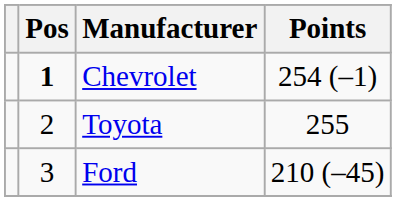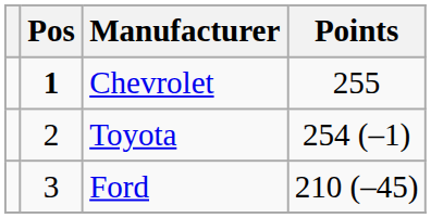 <table class="wikitable" style="font-size: 95%;">
 <tr>
 <th></th>
 <th>Pos</th>
 <th>Manufacturer</th>
 <th>Points</th>
 </tr>
 <tr>
 <td align="left"></td>
 <td style="text-align:center;"><strong>1</strong></td>
 <td><a href='#'>Chevrolet</a></td>
-<td style="text-align:center;">254 (–1)</td>
+<td style="text-align:center;">255</td>
 </tr>
 <tr>
 <td align="left"></td>
 <td style="text-align:center;">2</td>
 <td><a href='#'>Toyota</a></td>
-<td style="text-align:center;">255</td>
+<td style="text-align:center;">254 (–1)</td>
 </tr>
 <tr>
 <td align="left"></td>
 <td style="text-align:center;">3</td>
 <td><a href='#'>Ford</a></td>
 <td style="text-align:center;">210 (–45)</td>
 </tr>
 <tr class="sortbottom">
 </tr>
 </table>
